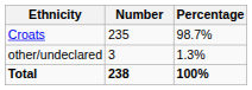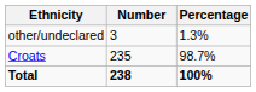 <table class="wikitable">
 <tr>
 <th width="100px">Ethnicity</th>
 <th width="80px">Number</th>
 <th width="80px">Percentage</th>
 </tr>
 <tr>
+<td>other/undeclared</td>
+<td>3</td>
+<td>1.3%</td>
+</tr>
+<tr>
 <td><a href='#'>Croats</a></td>
 <td>235</td>
 <td>98.7%</td>
-</tr>
-<tr>
-<td>other/undeclared</td>
-<td>3</td>
-<td>1.3%</td>
 </tr>
 <tr>
 <td><strong>Total</strong></td>
 <td><strong>238</strong></td>
 <td><strong>100%</strong></td>
 </tr>
 </table>
